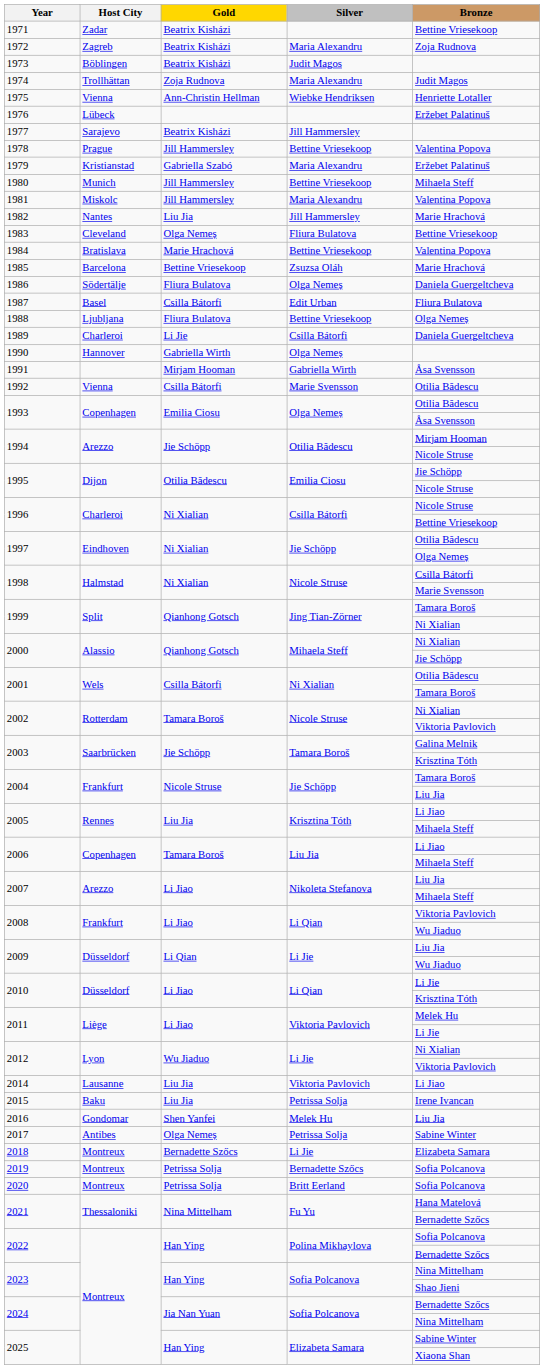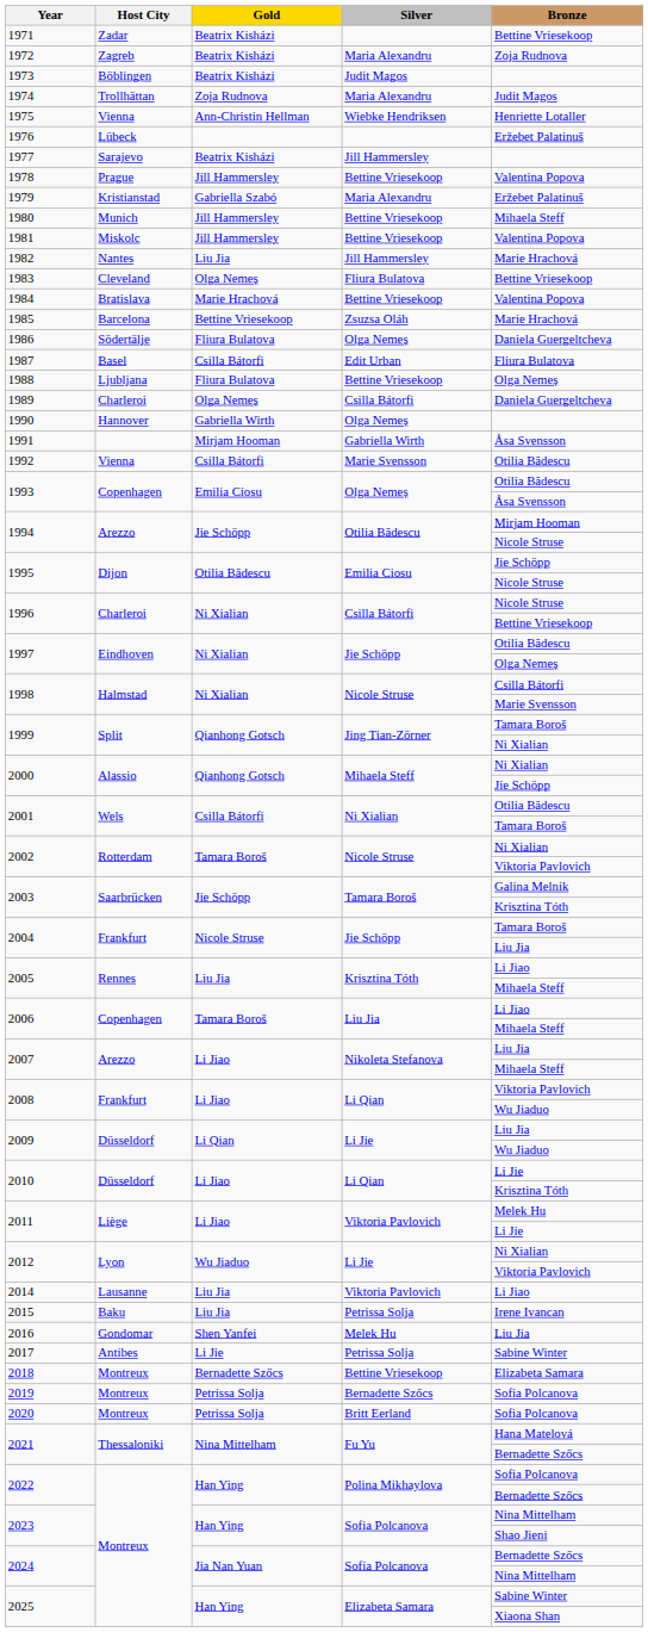 <table class="wikitable" style="text-align:left; width:800px;">
 <tr>
 <th width="120">Year</th>
 <th width="120">Host City</th>
 <th width="200" style="background-color: gold">Gold</th>
 <th width="200" style="background-color: silver">Silver</th>
 <th width="200" style="background-color: #cc9966">Bronze</th>
 </tr>
 <tr>
 <td>1971</td>
 <td><a href='#'>Zadar</a></td>
 <td> <a href='#'>Beatrix Kisházi</a></td>
 <td></td>
 <td> <a href='#'>Bettine Vriesekoop</a></td>
 </tr>
 <tr>
 <td>1972</td>
 <td><a href='#'>Zagreb</a></td>
 <td> <a href='#'>Beatrix Kisházi</a></td>
 <td> <a href='#'>Maria Alexandru</a></td>
 <td> <a href='#'>Zoja Rudnova</a></td>
 </tr>
 <tr>
 <td>1973</td>
 <td><a href='#'>Böblingen</a></td>
 <td> <a href='#'>Beatrix Kisházi</a></td>
 <td> <a href='#'>Judit Magos</a></td>
 <td></td>
 </tr>
 <tr>
 <td>1974</td>
 <td><a href='#'>Trollhättan</a></td>
 <td> <a href='#'>Zoja Rudnova</a></td>
 <td> <a href='#'>Maria Alexandru</a></td>
 <td> <a href='#'>Judit Magos</a></td>
 </tr>
 <tr>
 <td>1975</td>
 <td><a href='#'>Vienna</a></td>
 <td> <a href='#'>Ann-Christin Hellman</a></td>
 <td> <a href='#'>Wiebke Hendriksen</a></td>
 <td> <a href='#'>Henriette Lotaller</a></td>
 </tr>
 <tr>
 <td>1976</td>
 <td><a href='#'>Lübeck</a></td>
 <td></td>
 <td></td>
 <td> <a href='#'>Eržebet Palatinuš</a></td>
 </tr>
 <tr>
 <td>1977</td>
 <td><a href='#'>Sarajevo</a></td>
 <td> <a href='#'>Beatrix Kisházi</a></td>
 <td> <a href='#'>Jill Hammersley</a></td>
 <td></td>
 </tr>
 <tr>
 <td>1978</td>
 <td><a href='#'>Prague</a></td>
 <td> <a href='#'>Jill Hammersley</a></td>
 <td> <a href='#'>Bettine Vriesekoop</a></td>
 <td> <a href='#'>Valentina Popova</a></td>
 </tr>
 <tr>
 <td>1979</td>
 <td><a href='#'>Kristianstad</a></td>
 <td> <a href='#'>Gabriella Szabó</a></td>
 <td> <a href='#'>Maria Alexandru</a></td>
 <td> <a href='#'>Eržebet Palatinuš</a></td>
 </tr>
 <tr>
 <td>1980</td>
 <td><a href='#'>Munich</a></td>
 <td> <a href='#'>Jill Hammersley</a></td>
 <td> <a href='#'>Bettine Vriesekoop</a></td>
 <td> <a href='#'>Mihaela Steff</a></td>
 </tr>
 <tr>
 <td>1981</td>
 <td><a href='#'>Miskolc</a></td>
 <td> <a href='#'>Jill Hammersley</a></td>
-<td> <a href='#'>Maria Alexandru</a></td>
+<td> <a href='#'>Bettine Vriesekoop</a></td>
 <td> <a href='#'>Valentina Popova</a></td>
 </tr>
 <tr>
 <td>1982</td>
 <td><a href='#'>Nantes</a></td>
 <td> <a href='#'>Liu Jia</a></td>
 <td> <a href='#'>Jill Hammersley</a></td>
 <td> <a href='#'>Marie Hrachová</a></td>
 </tr>
 <tr>
 <td>1983</td>
 <td><a href='#'>Cleveland</a></td>
 <td> <a href='#'>Olga Nemeș</a></td>
 <td> <a href='#'>Fliura Bulatova</a></td>
 <td> <a href='#'>Bettine Vriesekoop</a></td>
 </tr>
 <tr>
 <td>1984</td>
 <td><a href='#'>Bratislava</a></td>
 <td> <a href='#'>Marie Hrachová</a></td>
 <td> <a href='#'>Bettine Vriesekoop</a></td>
 <td> <a href='#'>Valentina Popova</a></td>
 </tr>
 <tr>
 <td>1985</td>
 <td><a href='#'>Barcelona</a></td>
 <td> <a href='#'>Bettine Vriesekoop</a></td>
 <td> <a href='#'>Zsuzsa Oláh</a></td>
 <td> <a href='#'>Marie Hrachová</a></td>
 </tr>
 <tr>
 <td>1986</td>
 <td><a href='#'>Södertälje</a></td>
 <td> <a href='#'>Fliura Bulatova</a></td>
 <td> <a href='#'>Olga Nemeș</a></td>
 <td> <a href='#'>Daniela Guergeltcheva</a></td>
 </tr>
 <tr>
 <td>1987</td>
 <td><a href='#'>Basel</a></td>
 <td> <a href='#'>Csilla Bátorfi</a></td>
 <td> <a href='#'>Edit Urban</a></td>
 <td> <a href='#'>Fliura Bulatova</a></td>
 </tr>
 <tr>
 <td>1988</td>
 <td><a href='#'>Ljubljana</a></td>
 <td> <a href='#'>Fliura Bulatova</a></td>
 <td> <a href='#'>Bettine Vriesekoop</a></td>
 <td> <a href='#'>Olga Nemeș</a></td>
 </tr>
 <tr>
 <td>1989</td>
 <td><a href='#'>Charleroi</a></td>
-<td> <a href='#'>Li Jie</a></td>
+<td> <a href='#'>Olga Nemeș</a></td>
 <td> <a href='#'>Csilla Bátorfi</a></td>
 <td> <a href='#'>Daniela Guergeltcheva</a></td>
 </tr>
 <tr>
 <td>1990</td>
 <td><a href='#'>Hannover</a></td>
 <td> <a href='#'>Gabriella Wirth</a></td>
 <td> <a href='#'>Olga Nemeș</a></td>
 <td></td>
 </tr>
 <tr>
 <td>1991</td>
 <td></td>
 <td> <a href='#'>Mirjam Hooman</a></td>
 <td> <a href='#'>Gabriella Wirth</a></td>
 <td> <a href='#'>Åsa Svensson</a></td>
 </tr>
 <tr>
 <td>1992</td>
 <td><a href='#'>Vienna</a></td>
 <td> <a href='#'>Csilla Bátorfi</a></td>
 <td> <a href='#'>Marie Svensson</a></td>
 <td> <a href='#'>Otilia Bădescu</a></td>
 </tr>
 <tr>
 <td rowspan=2>1993</td>
 <td rowspan=2><a href='#'>Copenhagen</a></td>
 <td rowspan=2> <a href='#'>Emilia Ciosu</a></td>
 <td rowspan=2> <a href='#'>Olga Nemeș</a></td>
 <td> <a href='#'>Otilia Bădescu</a></td>
 </tr>
 <tr>
 <td> <a href='#'>Åsa Svensson</a></td>
 </tr>
 <tr>
 <td rowspan=2>1994</td>
 <td rowspan=2><a href='#'>Arezzo</a></td>
 <td rowspan=2> <a href='#'>Jie Schöpp</a></td>
 <td rowspan=2> <a href='#'>Otilia Bădescu</a></td>
 <td> <a href='#'>Mirjam Hooman</a></td>
 </tr>
 <tr>
 <td> <a href='#'>Nicole Struse</a></td>
 </tr>
 <tr>
 <td rowspan=2>1995</td>
 <td rowspan=2><a href='#'>Dijon</a></td>
 <td rowspan=2> <a href='#'>Otilia Bădescu</a></td>
 <td rowspan=2> <a href='#'>Emilia Ciosu</a></td>
 <td> <a href='#'>Jie Schöpp</a></td>
 </tr>
 <tr>
 <td> <a href='#'>Nicole Struse</a></td>
 </tr>
 <tr>
 <td rowspan=2>1996</td>
 <td rowspan=2><a href='#'>Charleroi</a></td>
 <td rowspan=2> <a href='#'>Ni Xialian</a></td>
 <td rowspan=2> <a href='#'>Csilla Bátorfi</a></td>
 <td> <a href='#'>Nicole Struse</a></td>
 </tr>
 <tr>
 <td> <a href='#'>Bettine Vriesekoop</a></td>
 </tr>
 <tr>
 <td rowspan=2>1997</td>
 <td rowspan=2><a href='#'>Eindhoven</a></td>
 <td rowspan=2> <a href='#'>Ni Xialian</a></td>
 <td rowspan=2> <a href='#'>Jie Schöpp</a></td>
 <td> <a href='#'>Otilia Bădescu</a></td>
 </tr>
 <tr>
 <td> <a href='#'>Olga Nemeș</a></td>
 </tr>
 <tr>
 <td rowspan=2>1998</td>
 <td rowspan=2><a href='#'>Halmstad</a></td>
 <td rowspan=2> <a href='#'>Ni Xialian</a></td>
 <td rowspan=2> <a href='#'>Nicole Struse</a></td>
 <td> <a href='#'>Csilla Bátorfi</a></td>
 </tr>
 <tr>
 <td> <a href='#'>Marie Svensson</a></td>
 </tr>
 <tr>
 <td rowspan=2>1999</td>
 <td rowspan=2><a href='#'>Split</a></td>
 <td rowspan=2> <a href='#'>Qianhong Gotsch</a></td>
 <td rowspan=2> <a href='#'>Jing Tian-Zörner</a></td>
 <td> <a href='#'>Tamara Boroš</a></td>
 </tr>
 <tr>
 <td> <a href='#'>Ni Xialian</a></td>
 </tr>
 <tr>
 <td rowspan=2>2000</td>
 <td rowspan=2><a href='#'>Alassio</a></td>
 <td rowspan=2> <a href='#'>Qianhong Gotsch</a></td>
 <td rowspan=2> <a href='#'>Mihaela Steff</a></td>
 <td> <a href='#'>Ni Xialian</a></td>
 </tr>
 <tr>
 <td> <a href='#'>Jie Schöpp</a></td>
 </tr>
 <tr>
 <td rowspan=2>2001</td>
 <td rowspan=2><a href='#'>Wels</a></td>
 <td rowspan=2> <a href='#'>Csilla Bátorfi</a></td>
 <td rowspan=2> <a href='#'>Ni Xialian</a></td>
 <td> <a href='#'>Otilia Bădescu</a></td>
 </tr>
 <tr>
 <td> <a href='#'>Tamara Boroš</a></td>
 </tr>
 <tr>
 <td rowspan=2>2002</td>
 <td rowspan=2><a href='#'>Rotterdam</a></td>
 <td rowspan=2> <a href='#'>Tamara Boroš</a></td>
 <td rowspan=2> <a href='#'>Nicole Struse</a></td>
 <td> <a href='#'>Ni Xialian</a></td>
 </tr>
 <tr>
 <td> <a href='#'>Viktoria Pavlovich</a></td>
 </tr>
 <tr>
 <td rowspan=2>2003</td>
 <td rowspan=2><a href='#'>Saarbrücken</a></td>
 <td rowspan=2> <a href='#'>Jie Schöpp</a></td>
 <td rowspan=2> <a href='#'>Tamara Boroš</a></td>
 <td> <a href='#'>Galina Melnik</a></td>
 </tr>
 <tr>
 <td> <a href='#'>Krisztina Tóth</a></td>
 </tr>
 <tr>
 <td rowspan=2>2004</td>
 <td rowspan=2><a href='#'>Frankfurt</a></td>
 <td rowspan=2> <a href='#'>Nicole Struse</a></td>
 <td rowspan=2> <a href='#'>Jie Schöpp</a></td>
 <td> <a href='#'>Tamara Boroš</a></td>
 </tr>
 <tr>
 <td> <a href='#'>Liu Jia</a></td>
 </tr>
 <tr>
 <td rowspan=2>2005</td>
 <td rowspan=2><a href='#'>Rennes</a></td>
 <td rowspan=2> <a href='#'>Liu Jia</a></td>
 <td rowspan=2> <a href='#'>Krisztina Tóth</a></td>
 <td> <a href='#'>Li Jiao</a></td>
 </tr>
 <tr>
 <td> <a href='#'>Mihaela Steff</a></td>
 </tr>
 <tr>
 <td rowspan=2>2006</td>
 <td rowspan=2><a href='#'>Copenhagen</a></td>
 <td rowspan=2> <a href='#'>Tamara Boroš</a></td>
 <td rowspan=2> <a href='#'>Liu Jia</a></td>
 <td> <a href='#'>Li Jiao</a></td>
 </tr>
 <tr>
 <td> <a href='#'>Mihaela Steff</a></td>
 </tr>
 <tr>
 <td rowspan=2>2007</td>
 <td rowspan=2><a href='#'>Arezzo</a></td>
 <td rowspan=2> <a href='#'>Li Jiao</a></td>
 <td rowspan=2> <a href='#'>Nikoleta Stefanova</a></td>
 <td> <a href='#'>Liu Jia</a></td>
 </tr>
 <tr>
 <td> <a href='#'>Mihaela Steff</a></td>
 </tr>
 <tr>
 <td rowspan=2>2008</td>
 <td rowspan=2><a href='#'>Frankfurt</a></td>
 <td rowspan=2> <a href='#'>Li Jiao</a></td>
 <td rowspan=2> <a href='#'>Li Qian</a></td>
 <td> <a href='#'>Viktoria Pavlovich</a></td>
 </tr>
 <tr>
 <td> <a href='#'>Wu Jiaduo</a></td>
 </tr>
 <tr>
 <td rowspan=2>2009</td>
 <td rowspan=2><a href='#'>Düsseldorf</a></td>
 <td rowspan=2> <a href='#'>Li Qian</a></td>
 <td rowspan=2> <a href='#'>Li Jie</a></td>
 <td> <a href='#'>Liu Jia</a></td>
 </tr>
 <tr>
 <td> <a href='#'>Wu Jiaduo</a></td>
 </tr>
 <tr>
 <td rowspan=2>2010</td>
 <td rowspan=2><a href='#'>Düsseldorf</a></td>
 <td rowspan=2> <a href='#'>Li Jiao</a></td>
 <td rowspan=2> <a href='#'>Li Qian</a></td>
 <td> <a href='#'>Li Jie</a></td>
 </tr>
 <tr>
 <td> <a href='#'>Krisztina Tóth</a></td>
 </tr>
 <tr>
 <td rowspan=2>2011</td>
 <td rowspan=2><a href='#'>Liège</a></td>
 <td rowspan=2> <a href='#'>Li Jiao</a></td>
 <td rowspan=2> <a href='#'>Viktoria Pavlovich</a></td>
 <td> <a href='#'>Melek Hu</a></td>
 </tr>
 <tr>
 <td> <a href='#'>Li Jie</a></td>
 </tr>
 <tr>
 <td rowspan=2>2012</td>
 <td rowspan=2><a href='#'>Lyon</a></td>
 <td rowspan=2> <a href='#'>Wu Jiaduo</a></td>
 <td rowspan=2> <a href='#'>Li Jie</a></td>
 <td> <a href='#'>Ni Xialian</a></td>
 </tr>
 <tr>
 <td> <a href='#'>Viktoria Pavlovich</a></td>
 </tr>
 <tr>
 <td>2014</td>
 <td><a href='#'>Lausanne</a></td>
 <td> <a href='#'>Liu Jia</a></td>
 <td> <a href='#'>Viktoria Pavlovich</a></td>
 <td> <a href='#'>Li Jiao</a></td>
 </tr>
 <tr>
 <td>2015</td>
 <td><a href='#'>Baku</a></td>
 <td> <a href='#'>Liu Jia</a></td>
 <td> <a href='#'>Petrissa Solja</a></td>
 <td> <a href='#'>Irene Ivancan</a></td>
 </tr>
 <tr>
 <td>2016</td>
 <td><a href='#'>Gondomar</a></td>
 <td> <a href='#'>Shen Yanfei</a></td>
 <td> <a href='#'>Melek Hu</a></td>
 <td> <a href='#'>Liu Jia</a></td>
 </tr>
 <tr>
 <td>2017</td>
 <td><a href='#'>Antibes</a></td>
-<td> <a href='#'>Olga Nemeș</a></td>
+<td> <a href='#'>Li Jie</a></td>
 <td> <a href='#'>Petrissa Solja</a></td>
 <td> <a href='#'>Sabine Winter</a></td>
 </tr>
 <tr>
 <td><a href='#'>2018</a></td>
 <td><a href='#'>Montreux</a></td>
 <td> <a href='#'>Bernadette Szőcs</a></td>
-<td> <a href='#'>Li Jie</a></td>
+<td> <a href='#'>Bettine Vriesekoop</a></td>
 <td> <a href='#'>Elizabeta Samara</a></td>
 </tr>
 <tr>
 <td><a href='#'>2019</a></td>
 <td><a href='#'>Montreux</a></td>
 <td> <a href='#'>Petrissa Solja</a></td>
 <td> <a href='#'>Bernadette Szőcs</a></td>
 <td> <a href='#'>Sofia Polcanova</a></td>
 </tr>
 <tr>
 <td><a href='#'>2020</a></td>
 <td><a href='#'>Montreux</a></td>
 <td> <a href='#'>Petrissa Solja</a></td>
 <td> <a href='#'>Britt Eerland</a></td>
 <td> <a href='#'>Sofia Polcanova</a></td>
 </tr>
 <tr>
 <td rowspan=2><a href='#'>2021</a></td>
 <td rowspan=2><a href='#'>Thessaloniki</a></td>
 <td rowspan=2> <a href='#'>Nina Mittelham</a></td>
 <td rowspan=2> <a href='#'>Fu Yu</a></td>
 <td> <a href='#'>Hana Matelová</a></td>
 </tr>
 <tr>
 <td> <a href='#'>Bernadette Szőcs</a></td>
 </tr>
 <tr>
 <td rowspan=2><a href='#'>2022</a></td>
 <td rowspan="8"><a href='#'>Montreux</a></td>
 <td rowspan=2> <a href='#'>Han Ying</a></td>
 <td rowspan=2> <a href='#'>Polina Mikhaylova</a></td>
 <td> <a href='#'>Sofia Polcanova</a></td>
 </tr>
 <tr>
 <td> <a href='#'>Bernadette Szőcs</a></td>
 </tr>
 <tr>
 <td rowspan=2><a href='#'>2023</a></td>
 <td rowspan=2> <a href='#'>Han Ying</a></td>
 <td rowspan=2> <a href='#'>Sofia Polcanova</a></td>
 <td> <a href='#'>Nina Mittelham</a></td>
 </tr>
 <tr>
 <td> <a href='#'>Shao Jieni</a></td>
 </tr>
 <tr>
 <td rowspan=2><a href='#'>2024</a></td>
 <td rowspan=2> <a href='#'>Jia Nan Yuan</a></td>
 <td rowspan=2> <a href='#'>Sofia Polcanova</a></td>
 <td> <a href='#'>Bernadette Szőcs</a></td>
 </tr>
 <tr>
 <td> <a href='#'>Nina Mittelham</a></td>
 </tr>
 <tr>
 <td rowspan="2">2025</td>
 <td rowspan="2"> <a href='#'>Han Ying</a></td>
 <td rowspan="2"> <a href='#'>Elizabeta Samara</a></td>
 <td> <a href='#'>Sabine Winter</a></td>
 </tr>
 <tr>
 <td> <a href='#'>Xiaona Shan</a></td>
 </tr>
 </table>
